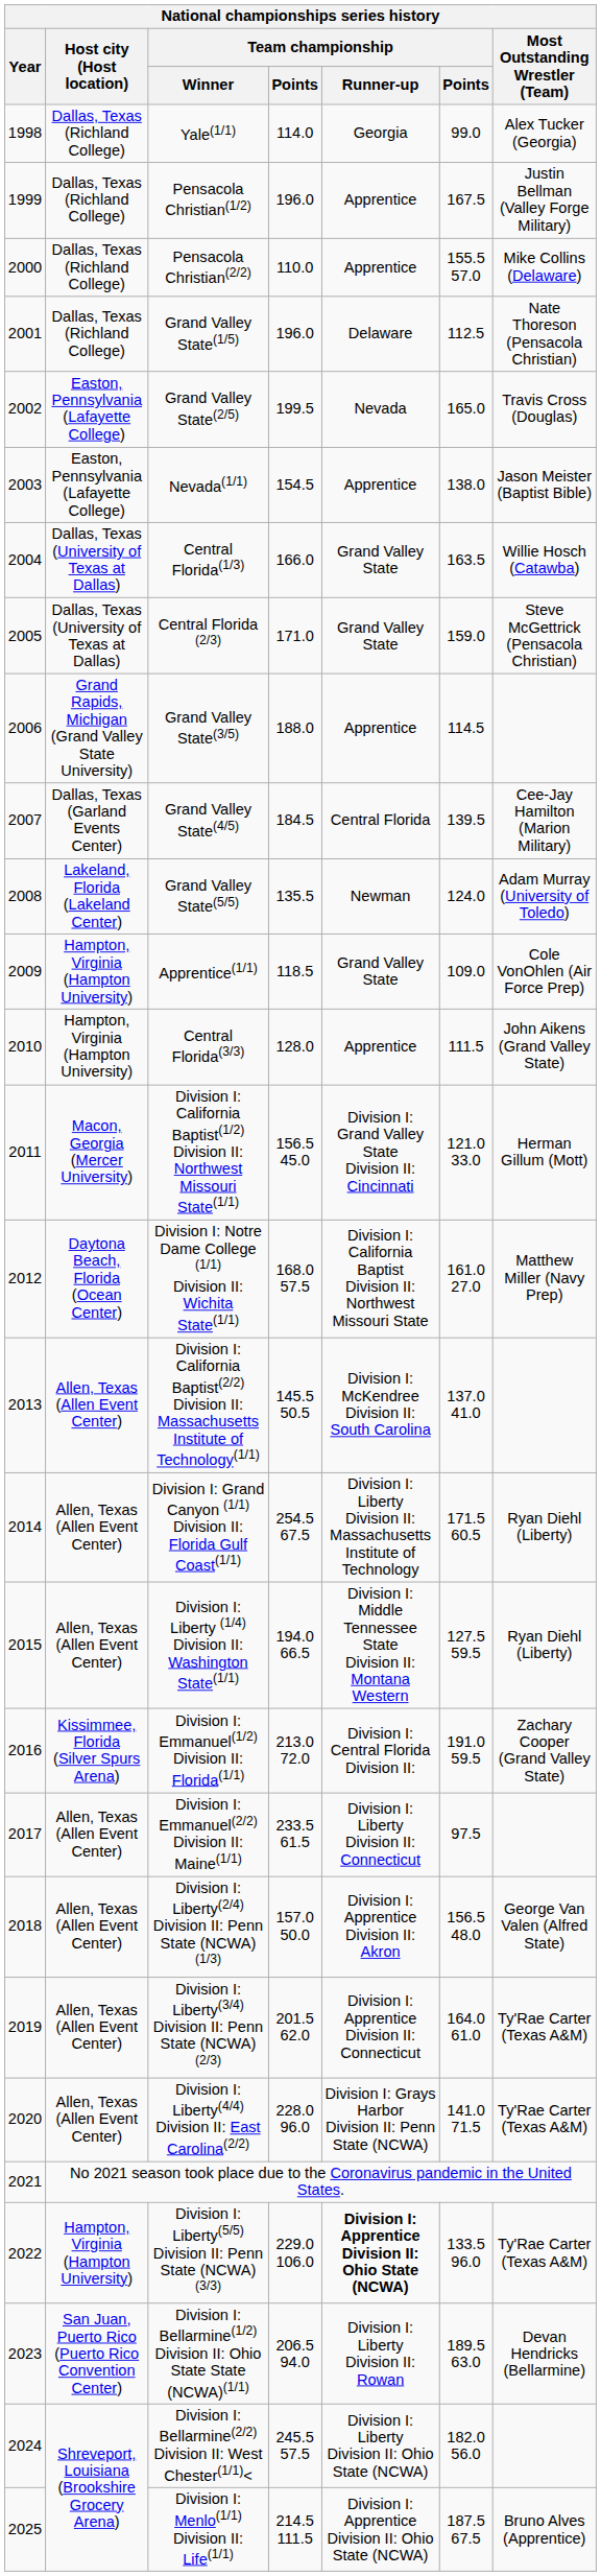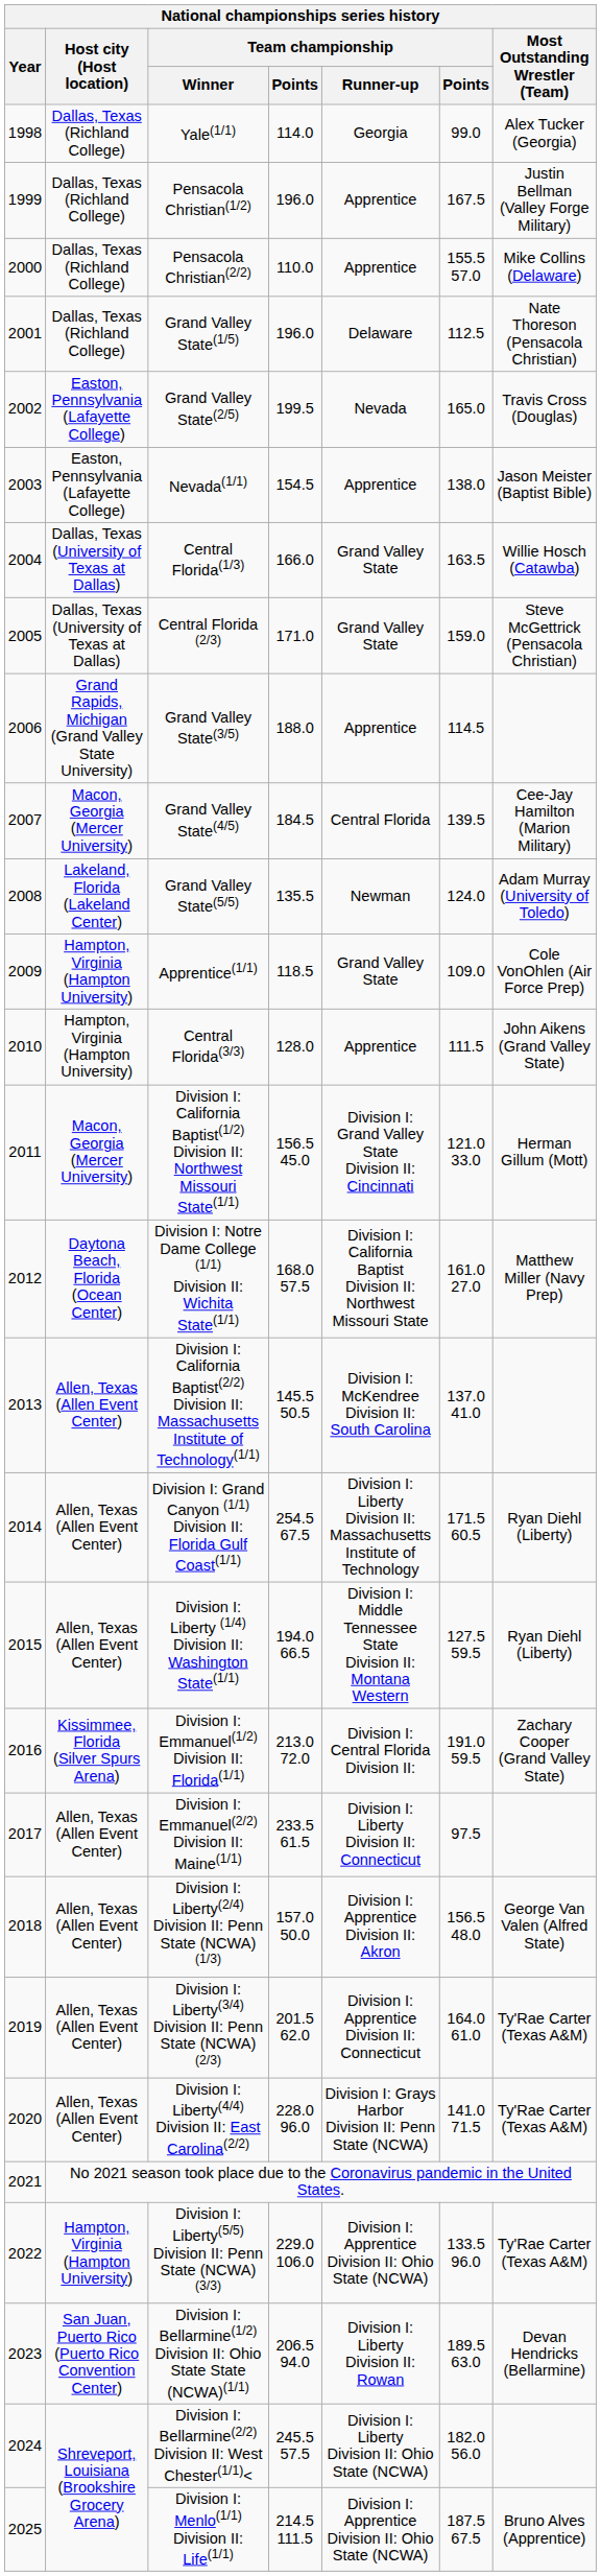 <table class="wikitable" style="width:100%; text-align:center;">
 <tr>
 <th colspan=10>National championships series history</th>
 </tr>
 <tr>
 <th rowspan="2">Year</th>
 <th rowspan="2">Host city<br>(Host location)</th>
 <th colspan=4>Team championship</th>
 <th rowspan="2">Most Outstanding Wrestler<br>(Team)</th>
 </tr>
 <tr>
 <th>Winner</th>
 <th>Points</th>
 <th>Runner-up</th>
 <th>Points</th>
 </tr>
 <tr>
 <td>1998</td>
 <td><a href='#'>Dallas, Texas</a><br>(Richland College)</td>
 <td>Yale<sup>(1/1)</sup></td>
 <td>114.0</td>
 <td>Georgia<br></td>
 <td>99.0</td>
 <td>Alex Tucker (Georgia)</td>
 </tr>
 <tr>
 <td>1999</td>
 <td>Dallas, Texas<br>(Richland College)</td>
 <td>Pensacola Christian<sup>(1/2)</sup></td>
 <td>196.0</td>
 <td>Apprentice<br></td>
 <td>167.5</td>
 <td>Justin Bellman (Valley Forge Military)</td>
 </tr>
 <tr>
 <td>2000</td>
 <td>Dallas, Texas<br>(Richland College)</td>
 <td>Pensacola Christian<sup>(2/2)</sup></td>
 <td>110.0</td>
 <td>Apprentice<br></td>
 <td>155.5<br>57.0</td>
 <td>Mike Collins (<a href='#'>Delaware</a>)</td>
 </tr>
 <tr>
 <td>2001</td>
 <td>Dallas, Texas<br>(Richland College)</td>
 <td>Grand Valley State<sup>(1/5)</sup></td>
 <td>196.0</td>
 <td>Delaware<br></td>
 <td>112.5</td>
 <td>Nate Thoreson (Pensacola Christian)</td>
 </tr>
 <tr>
 <td>2002</td>
 <td><a href='#'>Easton, Pennsylvania</a><br>(<a href='#'>Lafayette College</a>)</td>
 <td>Grand Valley State<sup>(2/5)</sup></td>
 <td>199.5</td>
 <td>Nevada<br></td>
 <td>165.0</td>
 <td>Travis Cross (Douglas)</td>
 </tr>
 <tr>
 <td>2003</td>
 <td>Easton, Pennsylvania<br>(Lafayette College)</td>
 <td>Nevada<sup>(1/1)</sup><br></td>
 <td>154.5</td>
 <td>Apprentice<br></td>
 <td>138.0</td>
 <td>Jason Meister (Baptist Bible)</td>
 </tr>
 <tr>
 <td>2004</td>
 <td>Dallas, Texas<br>(<a href='#'>University of Texas at Dallas</a>)</td>
 <td>Central Florida<sup>(1/3)</sup></td>
 <td>166.0</td>
 <td>Grand Valley State<br></td>
 <td>163.5</td>
 <td>Willie Hosch (<a href='#'>Catawba</a>)</td>
 </tr>
 <tr>
 <td>2005</td>
 <td>Dallas, Texas<br>(University of Texas at Dallas)</td>
 <td>Central Florida <sup>(2/3)</sup></td>
 <td>171.0</td>
 <td>Grand Valley State<br></td>
 <td>159.0</td>
 <td>Steve McGettrick (Pensacola Christian)</td>
 </tr>
 <tr>
 <td>2006</td>
 <td><a href='#'>Grand Rapids, Michigan</a><br>(Grand Valley State University)</td>
 <td>Grand Valley State<sup>(3/5)</sup></td>
 <td>188.0</td>
 <td>Apprentice<br></td>
 <td>114.5</td>
 <td></td>
 </tr>
 <tr>
 <td>2007</td>
-<td>Dallas, Texas<br>(Garland Events Center)</td>
+<td><a href='#'>Macon, Georgia</a><br>(<a href='#'>Mercer University</a>)</td>
 <td>Grand Valley State<sup>(4/5)</sup></td>
 <td>184.5</td>
 <td>Central Florida<br></td>
 <td>139.5</td>
 <td>Cee-Jay Hamilton (Marion Military)</td>
 </tr>
 <tr>
 <td>2008</td>
 <td><a href='#'>Lakeland, Florida</a><br>(<a href='#'>Lakeland Center</a>)</td>
 <td>Grand Valley State<sup>(5/5)</sup></td>
 <td>135.5</td>
 <td>Newman<br></td>
 <td>124.0</td>
 <td>Adam Murray (<a href='#'>University of Toledo</a>)</td>
 </tr>
 <tr>
 <td>2009</td>
 <td><a href='#'>Hampton, Virginia</a><br>(<a href='#'>Hampton University</a>)</td>
 <td>Apprentice<sup>(1/1)</sup></td>
 <td>118.5</td>
 <td>Grand Valley State<br></td>
 <td>109.0</td>
 <td>Cole VonOhlen (Air Force Prep)</td>
 </tr>
 <tr>
 <td>2010</td>
 <td>Hampton, Virginia<br>(Hampton University)</td>
 <td>Central Florida<sup>(3/3)</sup></td>
 <td>128.0</td>
 <td>Apprentice<br></td>
 <td>111.5</td>
 <td>John Aikens (Grand Valley State)</td>
 </tr>
 <tr>
 <td>2011</td>
 <td><a href='#'>Macon, Georgia</a><br>(<a href='#'>Mercer University</a>)</td>
 <td>Division I: California Baptist<sup>(1/2)</sup><br>Division II: <a href='#'>Northwest Missouri State</a><sup>(1/1)</sup></td>
 <td>156.5<br>45.0</td>
 <td>Division I: Grand Valley State<br>Division II: <a href='#'>Cincinnati</a></td>
 <td>121.0<br>33.0</td>
 <td>Herman Gillum (Mott)</td>
 </tr>
 <tr>
 <td>2012</td>
 <td><a href='#'>Daytona Beach, Florida</a><br>(<a href='#'>Ocean Center</a>)</td>
 <td>Division I: Notre Dame College <sup>(1/1)</sup><br>Division II: <a href='#'>Wichita State</a><sup>(1/1)</sup></td>
 <td>168.0<br>57.5</td>
 <td>Division I: California Baptist<br>Division II: Northwest Missouri State</td>
 <td>161.0<br>27.0</td>
 <td>Matthew Miller (Navy Prep)</td>
 </tr>
 <tr>
 <td>2013</td>
 <td><a href='#'>Allen, Texas</a><br>(<a href='#'>Allen Event Center</a>)</td>
 <td>Division I: California Baptist<sup>(2/2)</sup><br>Division II: <a href='#'>Massachusetts Institute of Technology</a><sup>(1/1)</sup></td>
 <td>145.5<br>50.5</td>
 <td>Division I: McKendree<br>Division II: <a href='#'>South Carolina</a></td>
 <td>137.0<br>41.0</td>
 <td></td>
 </tr>
 <tr>
 <td>2014</td>
 <td>Allen, Texas<br>(Allen Event Center)</td>
 <td>Division I: Grand Canyon <sup>(1/1)</sup><br>Division II: <a href='#'>Florida Gulf Coast</a><sup>(1/1)</sup></td>
 <td>254.5<br>67.5</td>
 <td>Division I: Liberty<br>Division II: Massachusetts Institute of Technology</td>
 <td>171.5<br>60.5</td>
 <td>Ryan Diehl (Liberty)</td>
 </tr>
 <tr>
 <td>2015</td>
 <td>Allen, Texas<br>(Allen Event Center)</td>
 <td>Division I: Liberty <sup>(1/4)</sup><br>Division II: <a href='#'>Washington State</a><sup>(1/1)</sup></td>
 <td>194.0<br>66.5</td>
 <td>Division I: Middle Tennessee State<br>Division II: <a href='#'>Montana Western</a></td>
 <td>127.5<br>59.5</td>
 <td>Ryan Diehl (Liberty)</td>
 </tr>
 <tr>
 <td>2016</td>
 <td><a href='#'>Kissimmee, Florida</a><br>(<a href='#'>Silver Spurs Arena</a>)</td>
 <td>Division I: Emmanuel<sup>(1/2)</sup><br>Division II: <a href='#'>Florida</a><sup>(1/1)</sup></td>
 <td>213.0<br>72.0</td>
 <td>Division I: Central Florida<br>Division II:</td>
 <td>191.0<br>59.5</td>
 <td>Zachary Cooper (Grand Valley State)</td>
 </tr>
 <tr>
 <td>2017</td>
 <td>Allen, Texas<br>(Allen Event Center)</td>
 <td>Division I: Emmanuel<sup>(2/2)</sup><br>Division II: Maine<sup>(1/1)</sup></td>
 <td>233.5<br>61.5</td>
 <td>Division I: Liberty<br>Division II: <a href='#'>Connecticut</a></td>
 <td>97.5</td>
 <td></td>
 </tr>
 <tr>
 <td>2018</td>
 <td>Allen, Texas<br>(Allen Event Center)</td>
 <td>Division I: Liberty<sup>(2/4)</sup><br>Division II: Penn State (NCWA)<sup>(1/3)</sup></td>
 <td>157.0<br>50.0</td>
 <td>Division I: Apprentice<br>Division II: <a href='#'>Akron</a></td>
 <td>156.5<br>48.0</td>
 <td>George Van Valen (Alfred State)</td>
 </tr>
 <tr>
 <td>2019</td>
 <td>Allen, Texas<br>(Allen Event Center)</td>
 <td>Division I: Liberty<sup>(3/4)</sup><br>Division II: Penn State (NCWA)<sup>(2/3)</sup></td>
 <td>201.5<br>62.0</td>
 <td>Division I: Apprentice<br>Division II: Connecticut</td>
 <td>164.0<br>61.0</td>
 <td>Ty'Rae Carter (Texas A&M)</td>
 </tr>
 <tr>
 <td>2020</td>
 <td>Allen, Texas<br>(Allen Event Center)</td>
 <td>Division I: Liberty<sup>(4/4)</sup><br>Division II: <a href='#'>East Carolina</a><sup>(2/2)</sup></td>
 <td>228.0<br>96.0</td>
 <td>Division I: Grays Harbor<br>Division II: Penn State (NCWA)</td>
 <td>141.0<br>71.5</td>
 <td>Ty'Rae Carter (Texas A&M)</td>
 </tr>
 <tr>
 <td>2021</td>
 <td colspan=6>No 2021 season took place due to the <a href='#'>Coronavirus pandemic in the United States</a>.</td>
 </tr>
 <tr>
 <td>2022</td>
 <td><a href='#'>Hampton, Virginia</a><br>(<a href='#'>Hampton University</a>)</td>
 <td>Division I: Liberty<sup>(5/5)</sup><br>Division II: Penn State (NCWA)<sup>(3/3)</sup></td>
 <td>229.0<br>106.0</td>
-<td><strong>Division I: Apprentice<br>Division II: Ohio State (NCWA)</strong></td>
+<td>Division I: Apprentice<br>Division II: Ohio State (NCWA)</td>
 <td>133.5<br>96.0</td>
 <td>Ty'Rae Carter (Texas A&M)</td>
 </tr>
 <tr>
 <td>2023</td>
 <td><a href='#'>San Juan, Puerto Rico</a><br>(<a href='#'>Puerto Rico Convention Center</a>)</td>
 <td>Division I: Bellarmine<sup>(1/2)</sup><br>Division II: Ohio State State (NCWA)<sup>(1/1)</sup></td>
 <td>206.5<br>94.0</td>
 <td>Division I: Liberty<br>Division II: <a href='#'>Rowan</a></td>
 <td>189.5<br>63.0</td>
 <td>Devan Hendricks (Bellarmine)</td>
 </tr>
 <tr>
 <td>2024</td>
 <td rowspan=2><a href='#'>Shreveport, Louisiana</a><br>(<a href='#'>Brookshire Grocery Arena</a>)</td>
 <td>Division I: Bellarmine<sup>(2/2)</sup><br>Division II: West Chester<sup>(1/1)</sup><</td>
 <td>245.5<br>57.5</td>
 <td>Division I: Liberty<br>Division II: Ohio State (NCWA)</td>
 <td>182.0<br>56.0</td>
 <td></td>
 </tr>
 <tr>
 <td>2025</td>
 <td>Division I: <a href='#'>Menlo</a><sup>(1/1)</sup><br>Division II: <a href='#'>Life</a><sup>(1/1)</sup></td>
 <td>214.5<br>111.5</td>
 <td>Division I: Apprentice<br>Division II: Ohio State (NCWA)</td>
 <td>187.5<br>67.5</td>
 <td>Bruno Alves (Apprentice)</td>
 </tr>
 </table>
